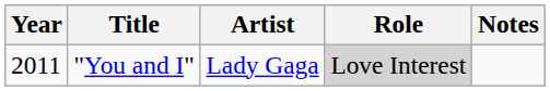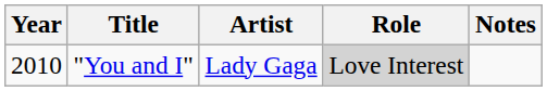 <table class="wikitable sortable plainrowheaders">
 <tr>
 <th scope="col">Year</th>
 <th scope="col">Title</th>
 <th scope="col">Artist</th>
 <th scope="col">Role</th>
 <th scope="col" class="unsortable">Notes</th>
 </tr>
 <tr>
-<td>2011</td>
+<td>2010</td>
 <td>"<a href='#'>You and I</a>"</td>
 <td><a href='#'>Lady Gaga</a></td>
 <td style="background: lightgrey;">Love Interest</td>
 <td></td>
 </tr>
 </table>
